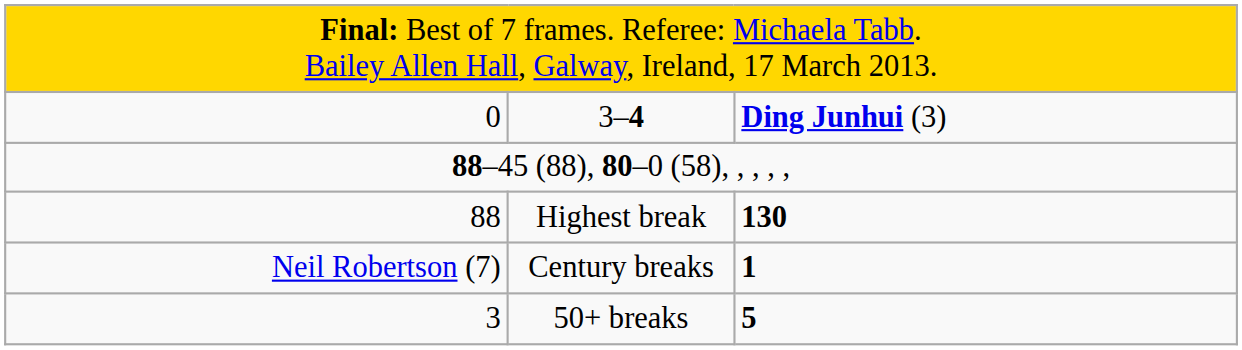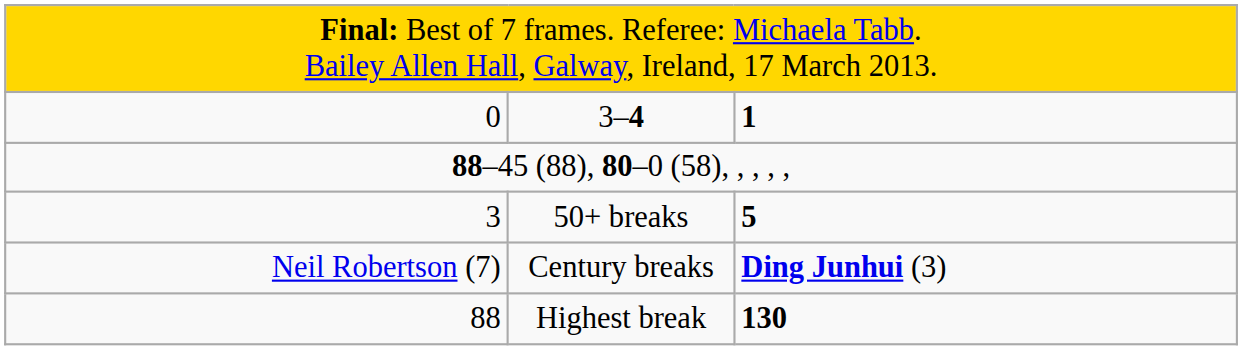 <table class="wikitable" style="font-size: 90%; margin: 1em auto 1em auto;">
 <tr>
 <td colspan="3" align="center" bgcolor="#ffd700"><strong>Final:</strong> Best of 7 frames. Referee: <a href='#'>Michaela Tabb</a>.<br><a href='#'>Bailey Allen Hall</a>, <a href='#'>Galway</a>, Ireland, 17 March 2013.</td>
 </tr>
 <tr>
 <td align="right">0</td>
 <td width="100" align="center">3–<strong>4</strong></td>
-<td width="230"><strong><a href='#'>Ding Junhui</a></strong> (3)<br></td>
+<td><strong>1</strong></td>
 </tr>
 <tr>
 <td colspan="3" align="center" style="font-size: 100%"><strong>88</strong>–45 (88), <strong>80</strong>–0 (58), , , , , </td>
+</tr>
+<tr>
+<td align="right">3</td>
+<td align="center">50+ breaks</td>
+<td><strong>5</strong></td>
+</tr>
+<tr>
+<td width="230" align="right"><a href='#'>Neil Robertson</a> (7)<br></td>
+<td align="center">Century breaks</td>
+<td width="230"><strong><a href='#'>Ding Junhui</a></strong> (3)<br></td>
 </tr>
 <tr>
 <td align="right">88</td>
 <td align="center">Highest break</td>
 <td><strong>130</strong></td>
 </tr>
-<tr>
-<td width="230" align="right"><a href='#'>Neil Robertson</a> (7)<br></td>
-<td align="center">Century breaks</td>
-<td><strong>1</strong></td>
-</tr>
-<tr>
-<td align="right">3</td>
-<td align="center">50+ breaks</td>
-<td><strong>5</strong></td>
-</tr>
 </table>
